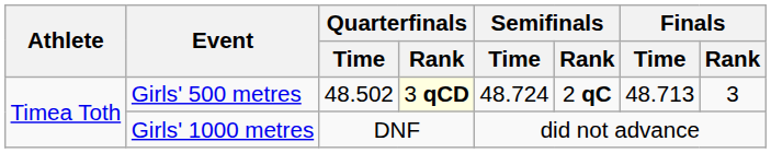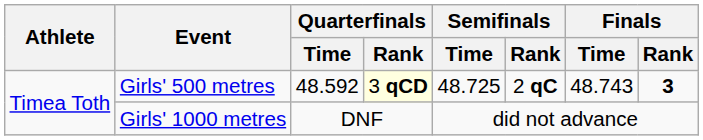 <table class="wikitable" style="font-size:90%;">
 <tr>
 <th rowspan=2>Athlete</th>
 <th rowspan=2>Event</th>
 <th colspan=2>Quarterfinals</th>
 <th colspan=2>Semifinals</th>
 <th colspan=2>Finals</th>
 </tr>
 <tr>
 <th>Time</th>
 <th>Rank</th>
 <th>Time</th>
 <th>Rank</th>
 <th>Time</th>
 <th>Rank</th>
 </tr>
 <tr>
 <td rowspan=2><a href='#'>Timea Toth</a></td>
 <td><a href='#'>Girls' 500 metres</a></td>
-<td align=center>48.502</td>
+<td align=center>48.592</td>
 <td align=center style="background: lightyellow;">3 <strong>qCD</strong></td>
-<td align=center>48.724</td>
+<td align=center>48.725</td>
 <td align=center>2 <strong>qC</strong></td>
-<td align=center>48.713</td>
-<td align=center>3</td>
+<td align=center>48.743</td>
+<td align=center><strong>3</strong></td>
 </tr>
 <tr>
 <td><a href='#'>Girls' 1000 metres</a></td>
 <td align=center colspan=2>DNF</td>
 <td align=center colspan=4>did not advance</td>
 </tr>
 </table>
